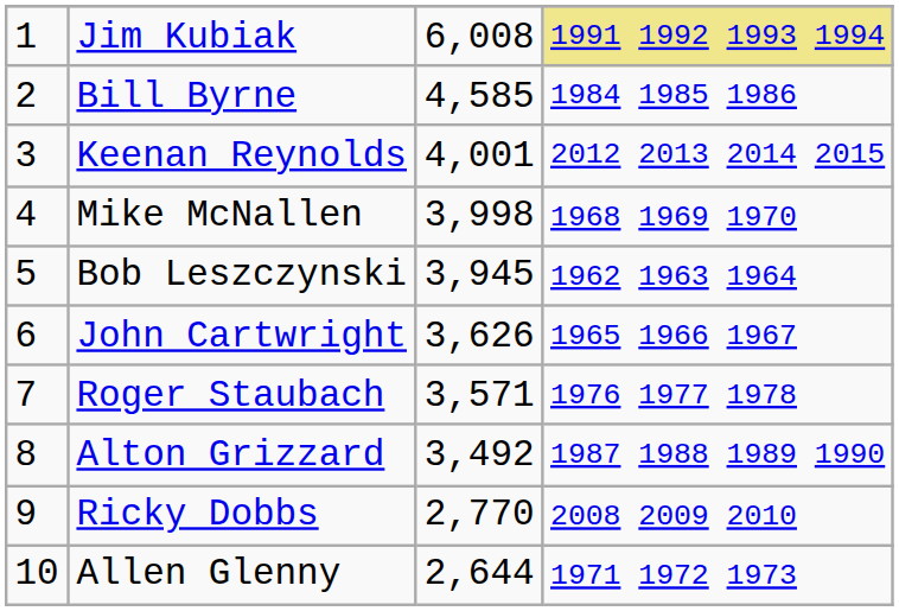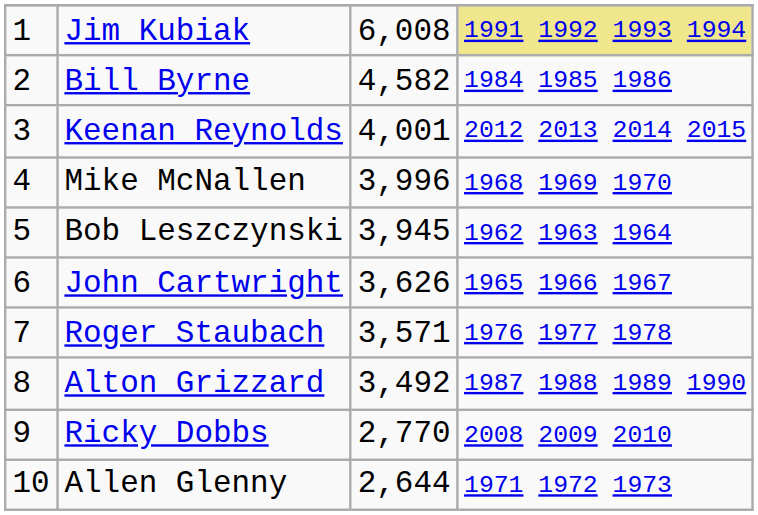 <table class="wikitable">
 <tr>
 </tr>
 <tr>
 <td>1</td>
 <td><a href='#'>Jim Kubiak</a></td>
 <td>6,008</td>
 <td style="background: khaki; font-size:80%;"><a href='#'>1991</a> <a href='#'>1992</a> <a href='#'>1993</a> <a href='#'>1994</a></td>
 </tr>
 <tr>
 <td>2</td>
 <td><a href='#'>Bill Byrne</a></td>
-<td>4,585</td>
+<td>4,582</td>
 <td style="font-size:80%;"><a href='#'>1984</a> <a href='#'>1985</a> <a href='#'>1986</a></td>
 </tr>
 <tr>
 <td>3</td>
 <td><a href='#'>Keenan Reynolds</a></td>
 <td>4,001</td>
 <td style="font-size:80%;"><a href='#'>2012</a> <a href='#'>2013</a> <a href='#'>2014</a> <a href='#'>2015</a></td>
 </tr>
 <tr>
 <td>4</td>
 <td>Mike McNallen</td>
-<td>3,998</td>
+<td>3,996</td>
 <td style="font-size:80%;"><a href='#'>1968</a> <a href='#'>1969</a> <a href='#'>1970</a></td>
 </tr>
 <tr>
 <td>5</td>
 <td>Bob Leszczynski</td>
 <td>3,945</td>
 <td style="font-size:80%;"><a href='#'>1962</a> <a href='#'>1963</a> <a href='#'>1964</a></td>
 </tr>
 <tr>
 <td>6</td>
 <td><a href='#'>John Cartwright</a></td>
 <td>3,626</td>
 <td style="font-size:80%;"><a href='#'>1965</a> <a href='#'>1966</a> <a href='#'>1967</a></td>
 </tr>
 <tr>
 <td>7</td>
 <td><a href='#'>Roger Staubach</a></td>
 <td>3,571</td>
 <td style="font-size:80%;"><a href='#'>1976</a> <a href='#'>1977</a> <a href='#'>1978</a></td>
 </tr>
 <tr>
 <td>8</td>
 <td><a href='#'>Alton Grizzard</a></td>
 <td>3,492</td>
 <td style="font-size:80%;"><a href='#'>1987</a> <a href='#'>1988</a> <a href='#'>1989</a> <a href='#'>1990</a></td>
 </tr>
 <tr>
 <td>9</td>
 <td><a href='#'>Ricky Dobbs</a></td>
 <td>2,770</td>
 <td style="font-size:80%;"><a href='#'>2008</a> <a href='#'>2009</a> <a href='#'>2010</a></td>
 </tr>
 <tr>
 <td>10</td>
 <td>Allen Glenny</td>
 <td>2,644</td>
 <td style="font-size:80%;"><a href='#'>1971</a> <a href='#'>1972</a> <a href='#'>1973</a></td>
 </tr>
 </table>
